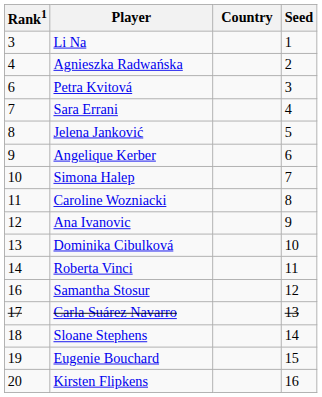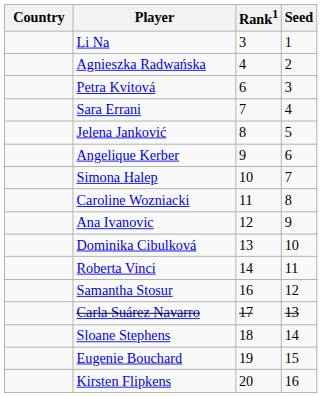 <table class="sortable wikitable">
 <tr>
+<th width="70">Country</th>
+<th width="175">Player</th>
 <th>Rank<sup>1</sup></th>
-<th width="175">Player</th>
-<th width="70">Country</th>
 <th>Seed</th>
 </tr>
 <tr>
+<td></td>
+<td><a href='#'>Li Na</a></td>
 <td>3</td>
-<td><a href='#'>Li Na</a></td>
-<td></td>
 <td>1</td>
 </tr>
 <tr>
+<td></td>
+<td><a href='#'>Agnieszka Radwańska</a></td>
 <td>4</td>
-<td><a href='#'>Agnieszka Radwańska</a></td>
-<td></td>
 <td>2</td>
 </tr>
 <tr>
+<td></td>
+<td><a href='#'>Petra Kvitová</a></td>
 <td>6</td>
-<td><a href='#'>Petra Kvitová</a></td>
-<td></td>
 <td>3</td>
 </tr>
 <tr>
+<td></td>
+<td><a href='#'>Sara Errani</a></td>
 <td>7</td>
-<td><a href='#'>Sara Errani</a></td>
-<td></td>
 <td>4</td>
 </tr>
 <tr>
+<td></td>
+<td><a href='#'>Jelena Janković</a></td>
 <td>8</td>
-<td><a href='#'>Jelena Janković</a></td>
-<td></td>
 <td>5</td>
 </tr>
 <tr>
+<td></td>
+<td><a href='#'>Angelique Kerber</a></td>
 <td>9</td>
-<td><a href='#'>Angelique Kerber</a></td>
-<td></td>
 <td>6</td>
 </tr>
 <tr>
+<td></td>
+<td><a href='#'>Simona Halep</a></td>
 <td>10</td>
-<td><a href='#'>Simona Halep</a></td>
-<td></td>
 <td>7</td>
 </tr>
 <tr>
+<td></td>
+<td><a href='#'>Caroline Wozniacki</a></td>
 <td>11</td>
-<td><a href='#'>Caroline Wozniacki</a></td>
-<td></td>
 <td>8</td>
 </tr>
 <tr>
+<td></td>
+<td><a href='#'>Ana Ivanovic</a></td>
 <td>12</td>
-<td><a href='#'>Ana Ivanovic</a></td>
-<td></td>
 <td>9</td>
 </tr>
 <tr>
+<td></td>
+<td><a href='#'>Dominika Cibulková</a></td>
 <td>13</td>
-<td><a href='#'>Dominika Cibulková</a></td>
-<td></td>
 <td>10</td>
 </tr>
 <tr>
+<td></td>
+<td><a href='#'>Roberta Vinci</a></td>
 <td>14</td>
-<td><a href='#'>Roberta Vinci</a></td>
-<td></td>
 <td>11</td>
 </tr>
 <tr>
+<td></td>
+<td><a href='#'>Samantha Stosur</a></td>
 <td>16</td>
-<td><a href='#'>Samantha Stosur</a></td>
-<td></td>
 <td>12</td>
 </tr>
 <tr>
+<td><s></s></td>
+<td><s><a href='#'>Carla Suárez Navarro</a></s></td>
 <td><s>17</s></td>
-<td><s><a href='#'>Carla Suárez Navarro</a></s></td>
-<td><s></s></td>
 <td><s>13</s></td>
 </tr>
 <tr>
+<td></td>
+<td><a href='#'>Sloane Stephens</a></td>
 <td>18</td>
-<td><a href='#'>Sloane Stephens</a></td>
-<td></td>
 <td>14</td>
 </tr>
 <tr>
+<td></td>
+<td><a href='#'>Eugenie Bouchard</a></td>
 <td>19</td>
-<td><a href='#'>Eugenie Bouchard</a></td>
-<td></td>
 <td>15</td>
 </tr>
 <tr>
+<td></td>
+<td><a href='#'>Kirsten Flipkens</a></td>
 <td>20</td>
-<td><a href='#'>Kirsten Flipkens</a></td>
-<td></td>
 <td>16</td>
 </tr>
 </table>
